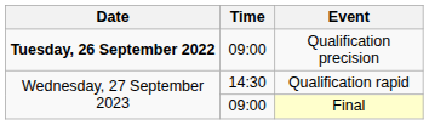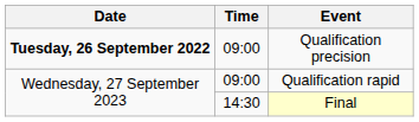 <table class = "wikitable" style="text-align:center;">
 <tr>
 <th width=220>Date</th>
 <th width=50>Time</th>
 <th width=150>Event</th>
 </tr>
 <tr>
 <td><strong>Tuesday, 26 September 2022</strong></td>
 <td>09:00</td>
 <td>Qualification precision</td>
 </tr>
 <tr>
 <td rowspan=2>Wednesday, 27 September 2023</td>
-<td>14:30</td>
+<td>09:00</td>
 <td>Qualification rapid</td>
 </tr>
 <tr>
-<td>09:00</td>
+<td>14:30</td>
 <td bgcolor=ffffcc>Final</td>
 </tr>
 </table>
